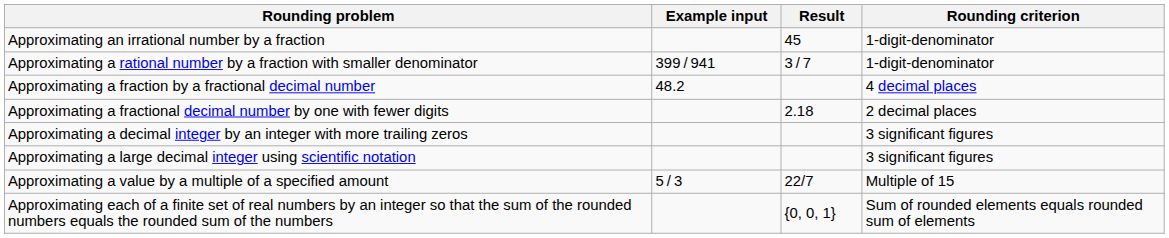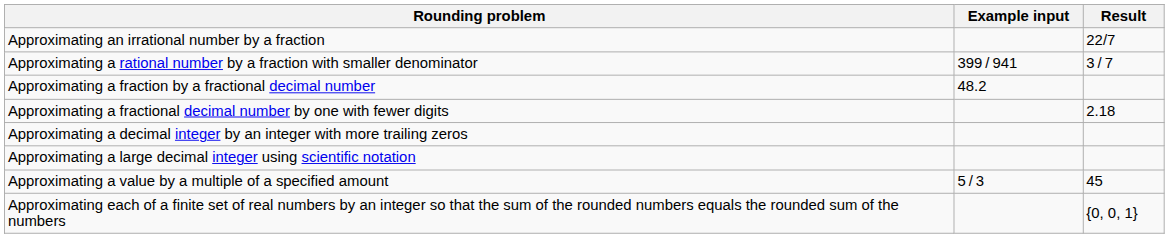 <table class="wikitable" style="min-width: 40em">
 <tr>
 <th>Rounding problem</th>
 <th style="width: 8.2em">Example input</th>
 <th style="width: 5em">Result</th>
-<th>Rounding criterion</th>
 </tr>
 <tr>
 <td>Approximating an irrational number by a fraction</td>
 <td><a href='#'></a></td>
-<td>45</td>
-<td style="white-space: nowrap;">1-digit-denominator</td>
+<td>22/7</td>
 </tr>
 <tr>
 <td>Approximating a <a href='#'>rational number</a> by a fraction with smaller denominator</td>
 <td>399 / 941</td>
 <td>3 / 7</td>
-<td>1-digit-denominator</td>
 </tr>
 <tr>
 <td>Approximating a fraction by a fractional <a href='#'>decimal number</a></td>
 <td>48.2</td>
 <td></td>
-<td>4 <a href='#'>decimal places</a></td>
 </tr>
 <tr>
 <td>Approximating a fractional <a href='#'>decimal number</a> by one with fewer digits</td>
 <td></td>
 <td>2.18</td>
-<td>2 decimal places</td>
 </tr>
 <tr>
 <td>Approximating a decimal <a href='#'>integer</a> by an integer with more trailing zeros</td>
 <td></td>
 <td></td>
-<td>3 significant figures</td>
 </tr>
 <tr>
 <td>Approximating a large decimal <a href='#'>integer</a> using <a href='#'>scientific notation</a></td>
 <td></td>
 <td></td>
-<td>3 significant figures</td>
 </tr>
 <tr>
 <td>Approximating a value by a multiple of a specified amount</td>
 <td>5 / 3</td>
-<td>22/7</td>
-<td>Multiple of 15</td>
+<td>45</td>
 </tr>
 <tr>
 <td>Approximating each of a finite set of real numbers by an integer so that the sum of the rounded numbers equals the rounded sum of the numbers</td>
 <td></td>
 <td>{0, 0, 1}</td>
-<td>Sum of rounded elements equals rounded sum of elements</td>
 </tr>
 </table>
